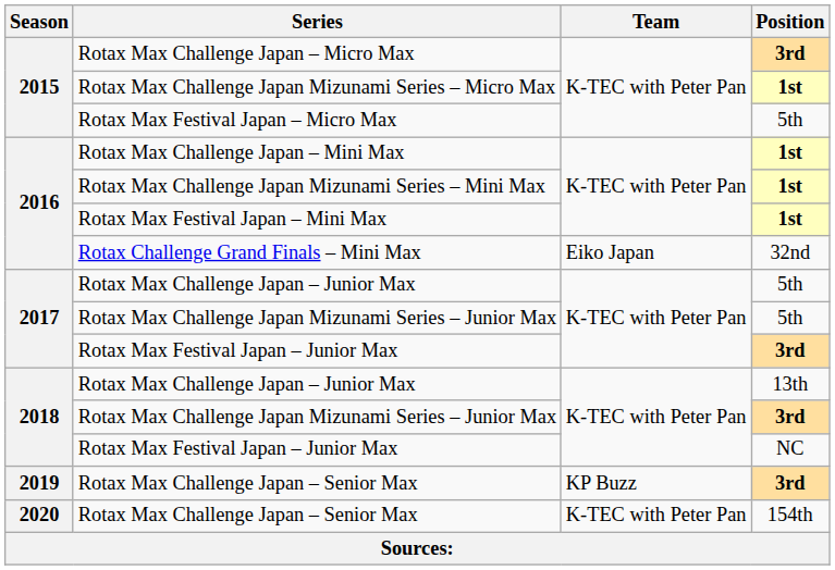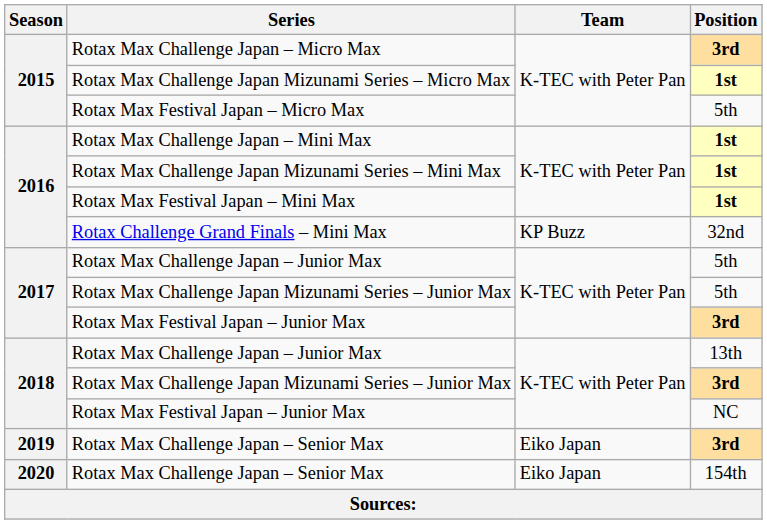 <table class="wikitable" style="font-size: 85%; text-align:center">
 <tr>
 <th>Season</th>
 <th>Series</th>
 <th>Team</th>
 <th>Position</th>
 </tr>
 <tr>
 <th rowspan="3">2015</th>
 <td align="left">Rotax Max Challenge Japan – Micro Max</td>
 <td align="left" rowspan="3">K-TEC with Peter Pan</td>
 <td style="background:#ffdf9f;"><strong>3rd</strong></td>
 </tr>
 <tr>
 <td align="left">Rotax Max Challenge Japan Mizunami Series – Micro Max</td>
 <td style="background:#FFFFBF;"><strong>1st</strong></td>
 </tr>
 <tr>
 <td align="left">Rotax Max Festival Japan – Micro Max</td>
 <td>5th</td>
 </tr>
 <tr>
 <th rowspan="4">2016</th>
 <td align="left">Rotax Max Challenge Japan – Mini Max</td>
 <td align="left" rowspan="3">K-TEC with Peter Pan</td>
 <td style="background:#FFFFBF;"><strong>1st</strong></td>
 </tr>
 <tr>
 <td align="left">Rotax Max Challenge Japan Mizunami Series – Mini Max</td>
 <td style="background:#FFFFBF;"><strong>1st</strong></td>
 </tr>
 <tr>
 <td align="left">Rotax Max Festival Japan – Mini Max</td>
 <td style="background:#FFFFBF;"><strong>1st</strong></td>
 </tr>
 <tr>
 <td align="left"><a href='#'>Rotax Challenge Grand Finals</a> – Mini Max</td>
-<td align="left">Eiko Japan</td>
+<td align="left">KP Buzz</td>
 <td>32nd</td>
 </tr>
 <tr>
 <th rowspan="3">2017</th>
 <td align="left">Rotax Max Challenge Japan – Junior Max</td>
 <td align="left" rowspan="3">K-TEC with Peter Pan</td>
 <td>5th</td>
 </tr>
 <tr>
 <td align="left">Rotax Max Challenge Japan Mizunami Series – Junior Max</td>
 <td>5th</td>
 </tr>
 <tr>
 <td align="left">Rotax Max Festival Japan – Junior Max</td>
 <td style="background:#ffdf9f;"><strong>3rd</strong></td>
 </tr>
 <tr>
 <th rowspan="3">2018</th>
 <td align="left">Rotax Max Challenge Japan – Junior Max</td>
 <td align="left" rowspan="3">K-TEC with Peter Pan</td>
 <td>13th</td>
 </tr>
 <tr>
 <td align="left">Rotax Max Challenge Japan Mizunami Series – Junior Max</td>
 <td style="background:#ffdf9f;"><strong>3rd</strong></td>
 </tr>
 <tr>
 <td align="left">Rotax Max Festival Japan – Junior Max</td>
 <td>NC</td>
 </tr>
 <tr>
 <th>2019</th>
 <td align="left">Rotax Max Challenge Japan – Senior Max</td>
-<td align="left">KP Buzz</td>
+<td align="left">Eiko Japan</td>
 <td style="background:#ffdf9f;"><strong>3rd</strong></td>
 </tr>
 <tr>
 <th>2020</th>
 <td align="left">Rotax Max Challenge Japan – Senior Max</td>
-<td align="left">K-TEC with Peter Pan</td>
+<td align="left">Eiko Japan</td>
 <td>154th</td>
 </tr>
 <tr>
 <th colspan="4">Sources:</th>
 </tr>
 </table>
